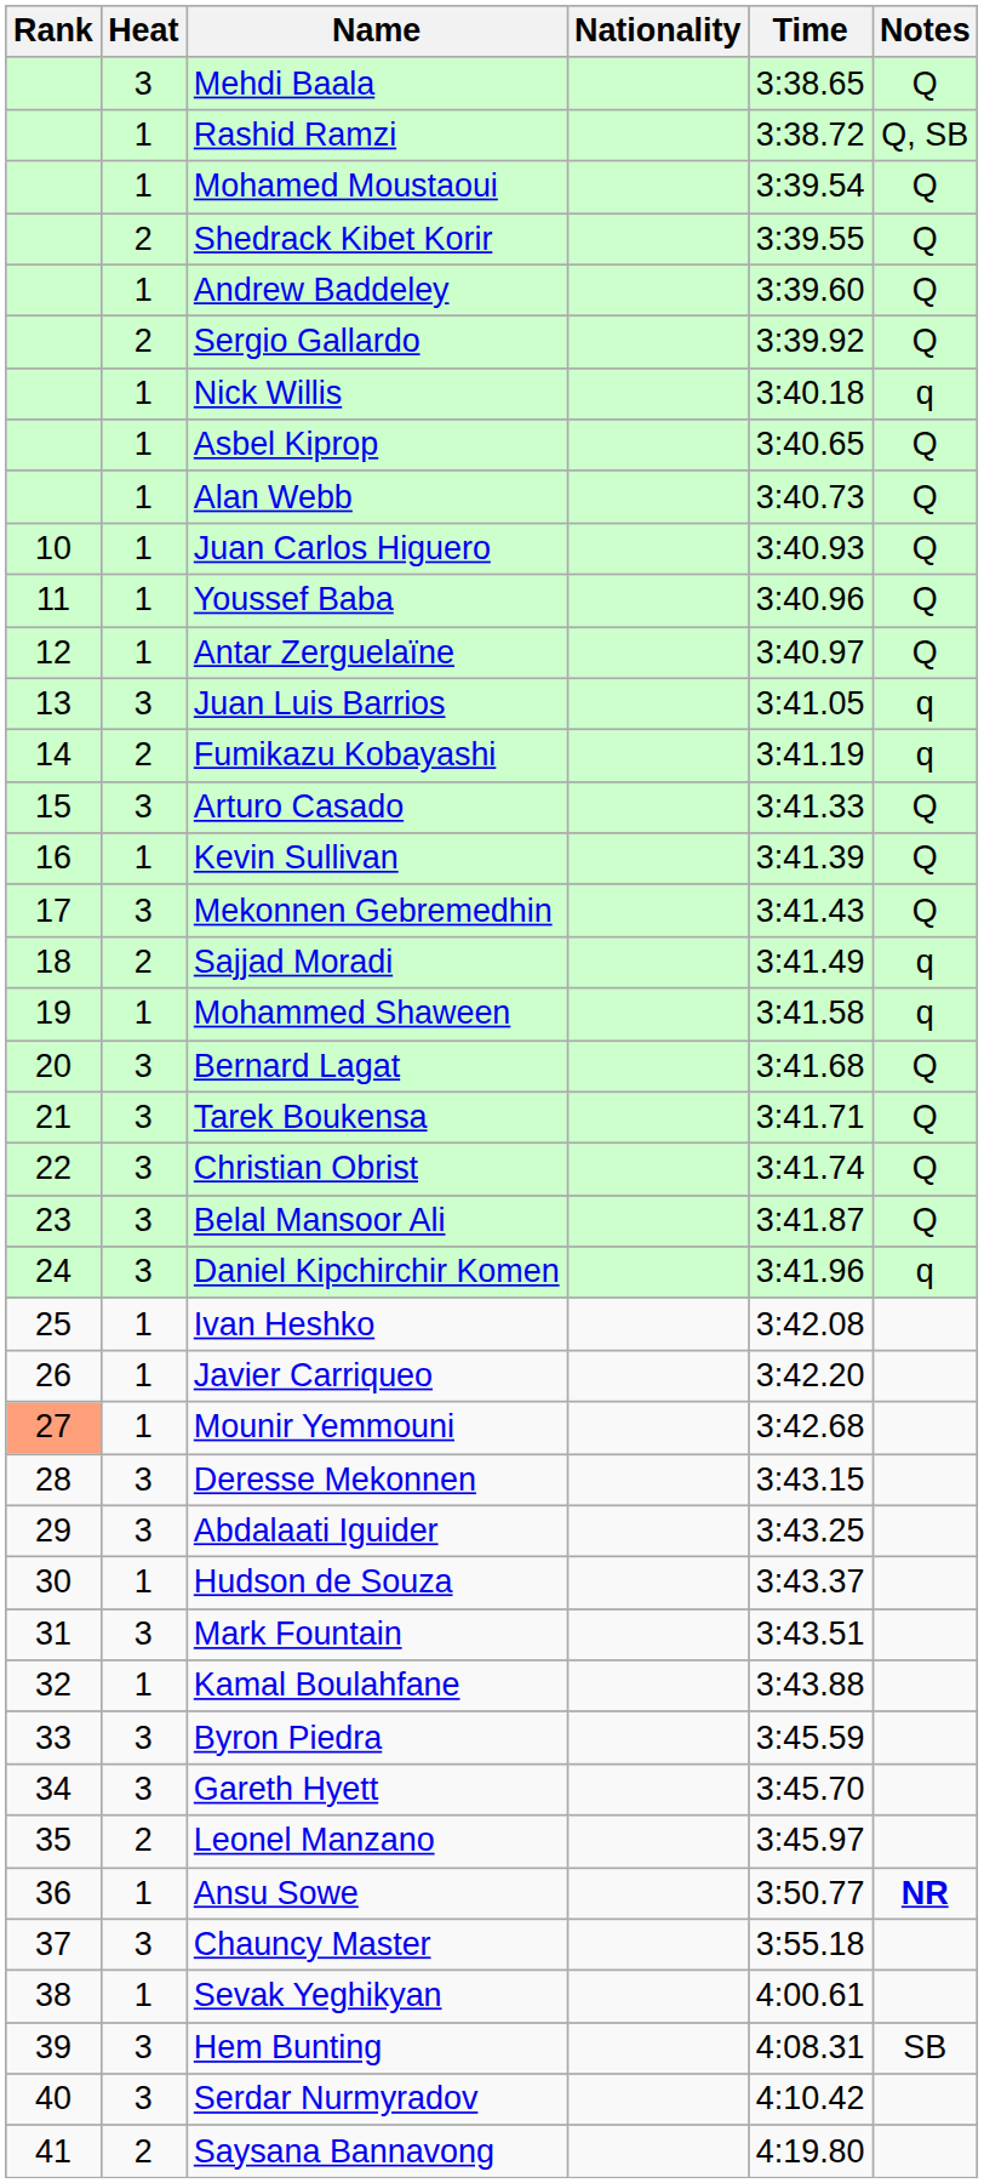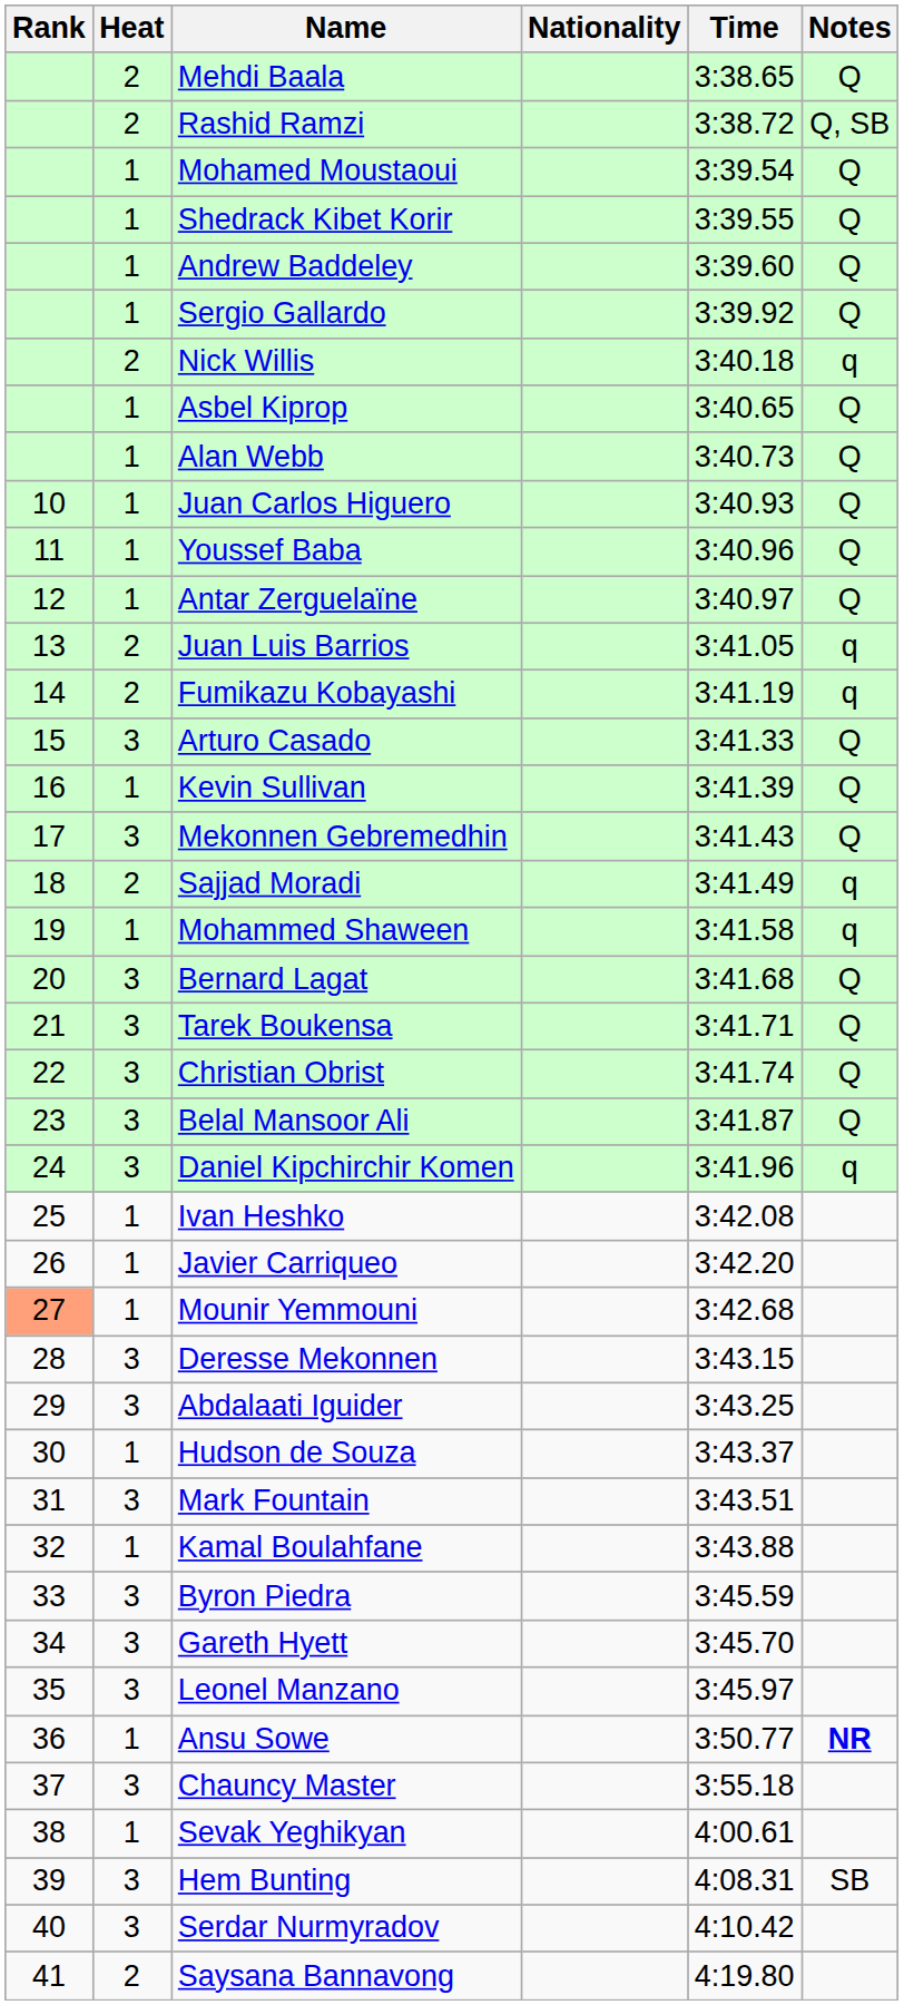 <table class="wikitable sortable" style="text-align:center">
 <tr>
 <th>Rank</th>
 <th>Heat</th>
 <th>Name</th>
 <th>Nationality</th>
 <th>Time</th>
 <th>Notes</th>
 </tr>
 <tr bgcolor=ccffcc>
 <td></td>
-<td>3</td>
+<td>2</td>
 <td align=left><a href='#'>Mehdi Baala</a></td>
 <td align=left></td>
 <td>3:38.65</td>
 <td>Q</td>
 </tr>
 <tr bgcolor=ccffcc>
 <td></td>
-<td>1</td>
+<td>2</td>
 <td align=left><a href='#'>Rashid Ramzi</a></td>
 <td align=left></td>
 <td>3:38.72</td>
 <td>Q, SB</td>
 </tr>
 <tr bgcolor=ccffcc>
 <td></td>
 <td>1</td>
 <td align=left><a href='#'>Mohamed Moustaoui</a></td>
 <td align=left></td>
 <td>3:39.54</td>
 <td>Q</td>
 </tr>
 <tr bgcolor=ccffcc>
 <td></td>
-<td>2</td>
+<td>1</td>
 <td align=left><a href='#'>Shedrack Kibet Korir</a></td>
 <td align=left></td>
 <td>3:39.55</td>
 <td>Q</td>
 </tr>
 <tr bgcolor=ccffcc>
 <td></td>
 <td>1</td>
 <td align=left><a href='#'>Andrew Baddeley</a></td>
 <td align=left></td>
 <td>3:39.60</td>
 <td>Q</td>
 </tr>
 <tr bgcolor=ccffcc>
 <td></td>
-<td>2</td>
+<td>1</td>
 <td align=left><a href='#'>Sergio Gallardo</a></td>
 <td align=left></td>
 <td>3:39.92</td>
 <td>Q</td>
 </tr>
 <tr bgcolor=ccffcc>
 <td></td>
-<td>1</td>
+<td>2</td>
 <td align=left><a href='#'>Nick Willis</a></td>
 <td align=left></td>
 <td>3:40.18</td>
 <td>q</td>
 </tr>
 <tr bgcolor=ccffcc>
 <td></td>
 <td>1</td>
 <td align=left><a href='#'>Asbel Kiprop</a></td>
 <td align=left></td>
 <td>3:40.65</td>
 <td>Q</td>
 </tr>
 <tr bgcolor=ccffcc>
 <td></td>
 <td>1</td>
 <td align=left><a href='#'>Alan Webb</a></td>
 <td align=left></td>
 <td>3:40.73</td>
 <td>Q</td>
 </tr>
 <tr bgcolor=ccffcc>
 <td>10</td>
 <td>1</td>
 <td align=left><a href='#'>Juan Carlos Higuero</a></td>
 <td align=left></td>
 <td>3:40.93</td>
 <td>Q</td>
 </tr>
 <tr bgcolor=ccffcc>
 <td>11</td>
 <td>1</td>
 <td align=left><a href='#'>Youssef Baba</a></td>
 <td align=left></td>
 <td>3:40.96</td>
 <td>Q</td>
 </tr>
 <tr bgcolor=ccffcc>
 <td>12</td>
 <td>1</td>
 <td align=left><a href='#'>Antar Zerguelaïne</a></td>
 <td align=left></td>
 <td>3:40.97</td>
 <td>Q</td>
 </tr>
 <tr bgcolor=ccffcc>
 <td>13</td>
-<td>3</td>
+<td>2</td>
 <td align=left><a href='#'>Juan Luis Barrios</a></td>
 <td align=left></td>
 <td>3:41.05</td>
 <td>q</td>
 </tr>
 <tr bgcolor=ccffcc>
 <td>14</td>
 <td>2</td>
 <td align=left><a href='#'>Fumikazu Kobayashi</a></td>
 <td align=left></td>
 <td>3:41.19</td>
 <td>q</td>
 </tr>
 <tr bgcolor=ccffcc>
 <td>15</td>
 <td>3</td>
 <td align=left><a href='#'>Arturo Casado</a></td>
 <td align=left></td>
 <td>3:41.33</td>
 <td>Q</td>
 </tr>
 <tr bgcolor=ccffcc>
 <td>16</td>
 <td>1</td>
 <td align=left><a href='#'>Kevin Sullivan</a></td>
 <td align=left></td>
 <td>3:41.39</td>
 <td>Q</td>
 </tr>
 <tr bgcolor=ccffcc>
 <td>17</td>
 <td>3</td>
 <td align=left><a href='#'>Mekonnen Gebremedhin</a></td>
 <td align=left></td>
 <td>3:41.43</td>
 <td>Q</td>
 </tr>
 <tr bgcolor=ccffcc>
 <td>18</td>
 <td>2</td>
 <td align=left><a href='#'>Sajjad Moradi</a></td>
 <td align=left></td>
 <td>3:41.49</td>
 <td>q</td>
 </tr>
 <tr bgcolor=ccffcc>
 <td>19</td>
 <td>1</td>
 <td align=left><a href='#'>Mohammed Shaween</a></td>
 <td align=left></td>
 <td>3:41.58</td>
 <td>q</td>
 </tr>
 <tr bgcolor=ccffcc>
 <td>20</td>
 <td>3</td>
 <td align=left><a href='#'>Bernard Lagat</a></td>
 <td align=left></td>
 <td>3:41.68</td>
 <td>Q</td>
 </tr>
 <tr bgcolor=ccffcc>
 <td>21</td>
 <td>3</td>
 <td align=left><a href='#'>Tarek Boukensa</a></td>
 <td align=left></td>
 <td>3:41.71</td>
 <td>Q</td>
 </tr>
 <tr bgcolor=ccffcc>
 <td>22</td>
 <td>3</td>
 <td align=left><a href='#'>Christian Obrist</a></td>
 <td align=left></td>
 <td>3:41.74</td>
 <td>Q</td>
 </tr>
 <tr bgcolor=ccffcc>
 <td>23</td>
 <td>3</td>
 <td align=left><a href='#'>Belal Mansoor Ali</a></td>
 <td align=left></td>
 <td>3:41.87</td>
 <td>Q</td>
 </tr>
 <tr bgcolor=ccffcc>
 <td>24</td>
 <td>3</td>
 <td align=left><a href='#'>Daniel Kipchirchir Komen</a></td>
 <td align=left></td>
 <td>3:41.96</td>
 <td>q</td>
 </tr>
 <tr>
 <td>25</td>
 <td>1</td>
 <td align=left><a href='#'>Ivan Heshko</a></td>
 <td align=left></td>
 <td>3:42.08</td>
 <td></td>
 </tr>
 <tr>
 <td>26</td>
 <td>1</td>
 <td align=left><a href='#'>Javier Carriqueo</a></td>
 <td align=left></td>
 <td>3:42.20</td>
 <td></td>
 </tr>
 <tr>
 <td style="background: lightsalmon;">27</td>
 <td>1</td>
 <td align=left><a href='#'>Mounir Yemmouni</a></td>
 <td align=left></td>
 <td>3:42.68</td>
 <td></td>
 </tr>
 <tr>
 <td>28</td>
 <td>3</td>
 <td align=left><a href='#'>Deresse Mekonnen</a></td>
 <td align=left></td>
 <td>3:43.15</td>
 <td></td>
 </tr>
 <tr>
 <td>29</td>
 <td>3</td>
 <td align=left><a href='#'>Abdalaati Iguider</a></td>
 <td align=left></td>
 <td>3:43.25</td>
 <td></td>
 </tr>
 <tr>
 <td>30</td>
 <td>1</td>
 <td align=left><a href='#'>Hudson de Souza</a></td>
 <td align=left></td>
 <td>3:43.37</td>
 <td></td>
 </tr>
 <tr>
 <td>31</td>
 <td>3</td>
 <td align=left><a href='#'>Mark Fountain</a></td>
 <td align=left></td>
 <td>3:43.51</td>
 <td></td>
 </tr>
 <tr>
 <td>32</td>
 <td>1</td>
 <td align=left><a href='#'>Kamal Boulahfane</a></td>
 <td align=left></td>
 <td>3:43.88</td>
 <td></td>
 </tr>
 <tr>
 <td>33</td>
 <td>3</td>
 <td align=left><a href='#'>Byron Piedra</a></td>
 <td align=left></td>
 <td>3:45.59</td>
 <td></td>
 </tr>
 <tr>
 <td>34</td>
 <td>3</td>
 <td align=left><a href='#'>Gareth Hyett</a></td>
 <td align=left></td>
 <td>3:45.70</td>
 <td></td>
 </tr>
 <tr>
 <td>35</td>
-<td>2</td>
+<td>3</td>
 <td align=left><a href='#'>Leonel Manzano</a></td>
 <td align=left></td>
 <td>3:45.97</td>
 <td></td>
 </tr>
 <tr>
 <td>36</td>
 <td>1</td>
 <td align=left><a href='#'>Ansu Sowe</a></td>
 <td align=left></td>
 <td>3:50.77</td>
 <td><strong><a href='#'>NR</a></strong></td>
 </tr>
 <tr>
 <td>37</td>
 <td>3</td>
 <td align=left><a href='#'>Chauncy Master</a></td>
 <td align=left></td>
 <td>3:55.18</td>
 <td></td>
 </tr>
 <tr>
 <td>38</td>
 <td>1</td>
 <td align=left><a href='#'>Sevak Yeghikyan</a></td>
 <td align=left></td>
 <td>4:00.61</td>
 <td></td>
 </tr>
 <tr>
 <td>39</td>
 <td>3</td>
 <td align=left><a href='#'>Hem Bunting</a></td>
 <td align=left></td>
 <td>4:08.31</td>
 <td>SB</td>
 </tr>
 <tr>
 <td>40</td>
 <td>3</td>
 <td align=left><a href='#'>Serdar Nurmyradov</a></td>
 <td align=left></td>
 <td>4:10.42</td>
 <td></td>
 </tr>
 <tr>
 <td>41</td>
 <td>2</td>
 <td align=left><a href='#'>Saysana Bannavong</a></td>
 <td align=left></td>
 <td>4:19.80</td>
 <td></td>
 </tr>
 </table>
